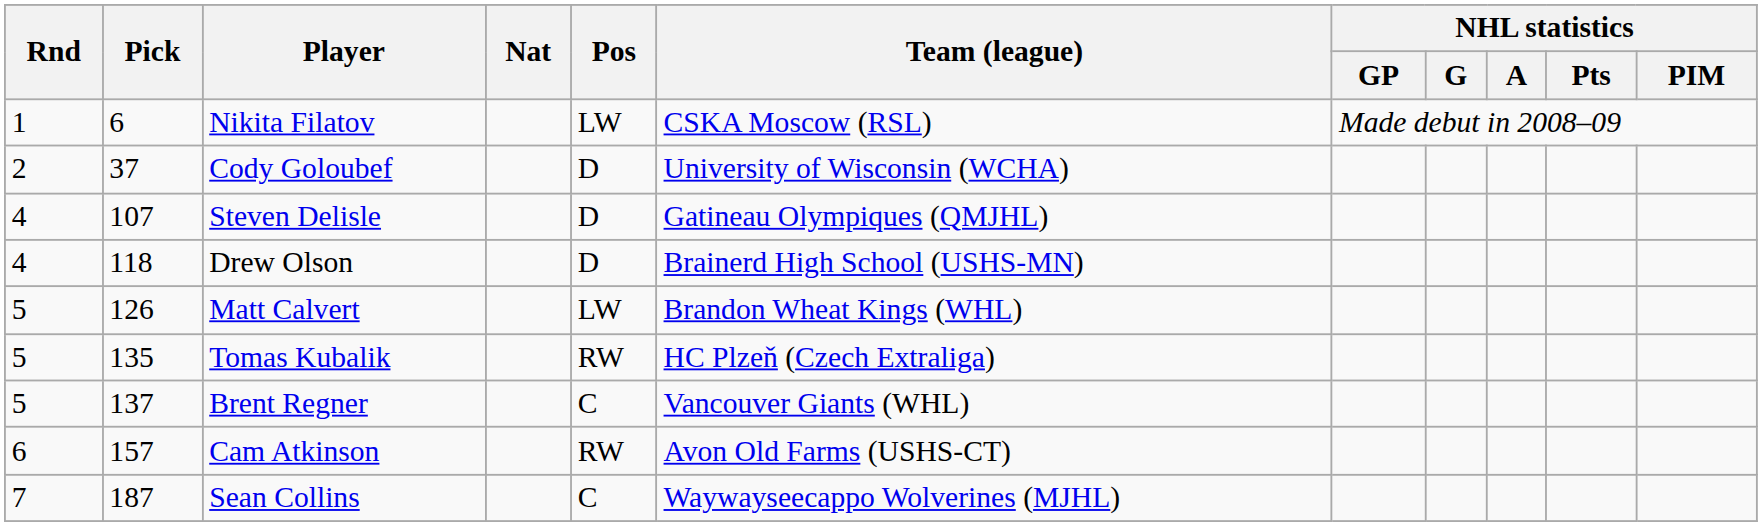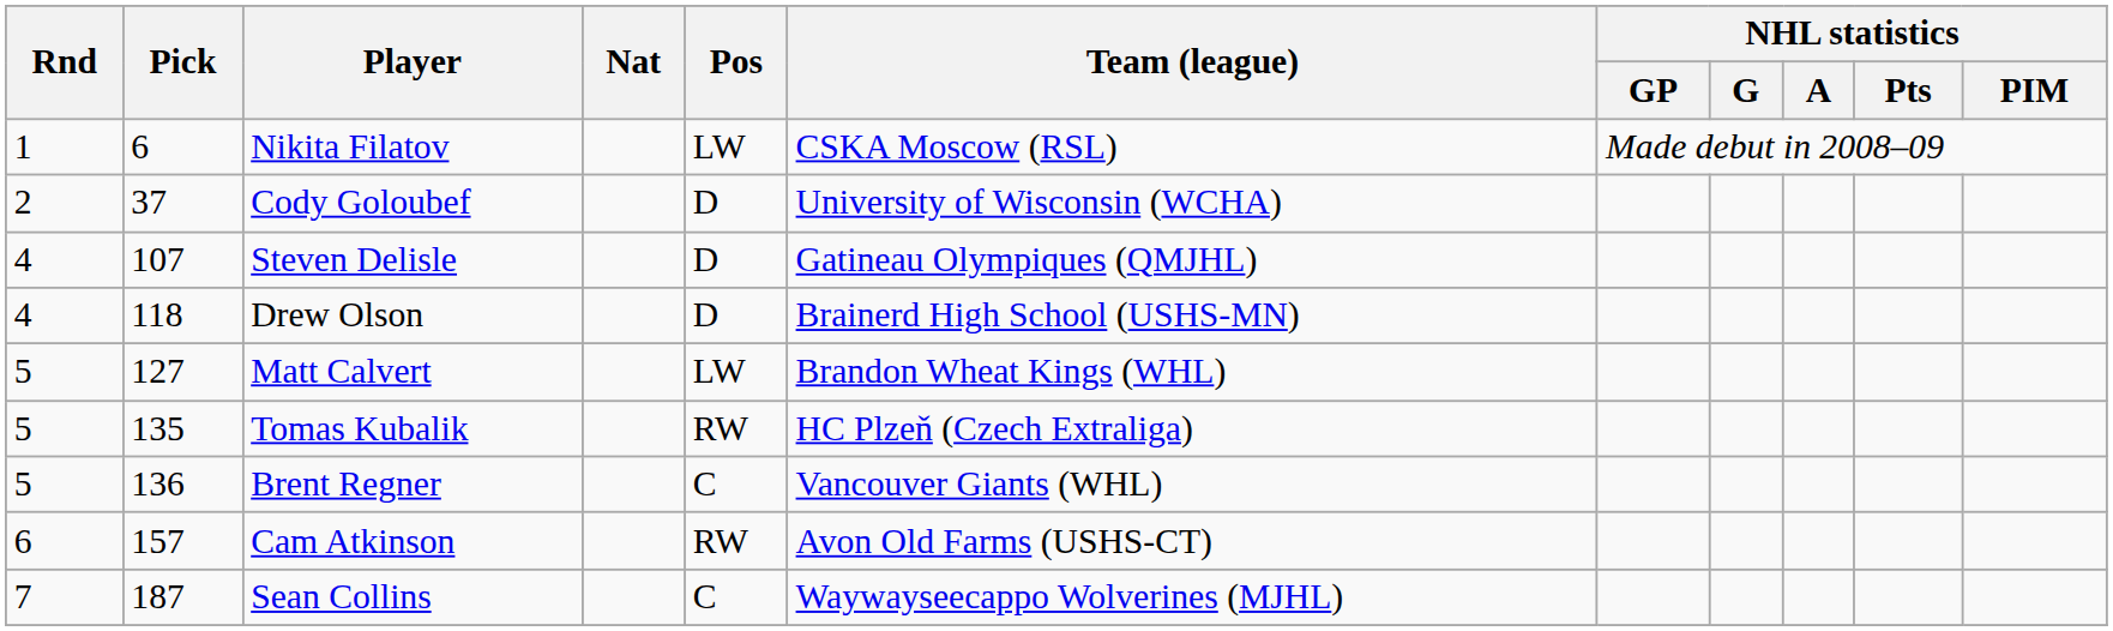 <table class="wikitable"  width="75%">
 <tr>
 <th rowspan="2">Rnd</th>
 <th rowspan="2">Pick</th>
 <th rowspan="2">Player</th>
 <th rowspan="2">Nat</th>
 <th rowspan="2">Pos</th>
 <th rowspan="2">Team (league)</th>
 <th colspan="5">NHL statistics</th>
 </tr>
 <tr>
 <th>GP</th>
 <th>G</th>
 <th>A</th>
 <th>Pts</th>
 <th>PIM</th>
 </tr>
 <tr>
 <td>1</td>
 <td>6</td>
 <td><a href='#'>Nikita Filatov</a></td>
 <td></td>
 <td>LW</td>
 <td><a href='#'>CSKA Moscow</a> (<a href='#'>RSL</a>)</td>
 <td colspan="5"><em>Made debut in 2008–09</em></td>
 </tr>
 <tr>
 <td>2</td>
 <td>37</td>
 <td><a href='#'>Cody Goloubef</a></td>
 <td></td>
 <td>D</td>
 <td><a href='#'>University of Wisconsin</a> (<a href='#'>WCHA</a>)</td>
 <td></td>
 <td></td>
 <td></td>
 <td></td>
 <td></td>
 </tr>
 <tr>
 <td>4</td>
 <td>107</td>
 <td><a href='#'>Steven Delisle</a></td>
 <td></td>
 <td>D</td>
 <td><a href='#'>Gatineau Olympiques</a> (<a href='#'>QMJHL</a>)</td>
 <td></td>
 <td></td>
 <td></td>
 <td></td>
 <td></td>
 </tr>
 <tr>
 <td>4</td>
 <td>118</td>
 <td>Drew Olson</td>
 <td></td>
 <td>D</td>
 <td><a href='#'>Brainerd High School</a> (<a href='#'>USHS-MN</a>)</td>
 <td></td>
 <td></td>
 <td></td>
 <td></td>
 <td></td>
 </tr>
 <tr>
 <td>5</td>
-<td>126</td>
+<td>127</td>
 <td><a href='#'>Matt Calvert</a></td>
 <td></td>
 <td>LW</td>
 <td><a href='#'>Brandon Wheat Kings</a> (<a href='#'>WHL</a>)</td>
 <td></td>
 <td></td>
 <td></td>
 <td></td>
 <td></td>
 </tr>
 <tr>
 <td>5</td>
 <td>135</td>
 <td><a href='#'>Tomas Kubalik</a></td>
 <td></td>
 <td>RW</td>
 <td><a href='#'>HC Plzeň</a> (<a href='#'>Czech Extraliga</a>)</td>
 <td></td>
 <td></td>
 <td></td>
 <td></td>
 <td></td>
 </tr>
 <tr>
 <td>5</td>
-<td>137</td>
+<td>136</td>
 <td><a href='#'>Brent Regner</a></td>
 <td></td>
 <td>C</td>
 <td><a href='#'>Vancouver Giants</a> (WHL)</td>
 <td></td>
 <td></td>
 <td></td>
 <td></td>
 <td></td>
 </tr>
 <tr>
 <td>6</td>
 <td>157</td>
 <td><a href='#'>Cam Atkinson</a></td>
 <td></td>
 <td>RW</td>
 <td><a href='#'>Avon Old Farms</a> (USHS-CT)</td>
 <td></td>
 <td></td>
 <td></td>
 <td></td>
 <td></td>
 </tr>
 <tr>
 <td>7</td>
 <td>187</td>
 <td><a href='#'>Sean Collins</a></td>
 <td></td>
 <td>C</td>
 <td><a href='#'>Waywayseecappo Wolverines</a> (<a href='#'>MJHL</a>)</td>
 <td></td>
 <td></td>
 <td></td>
 <td></td>
 <td></td>
 </tr>
 </table>
